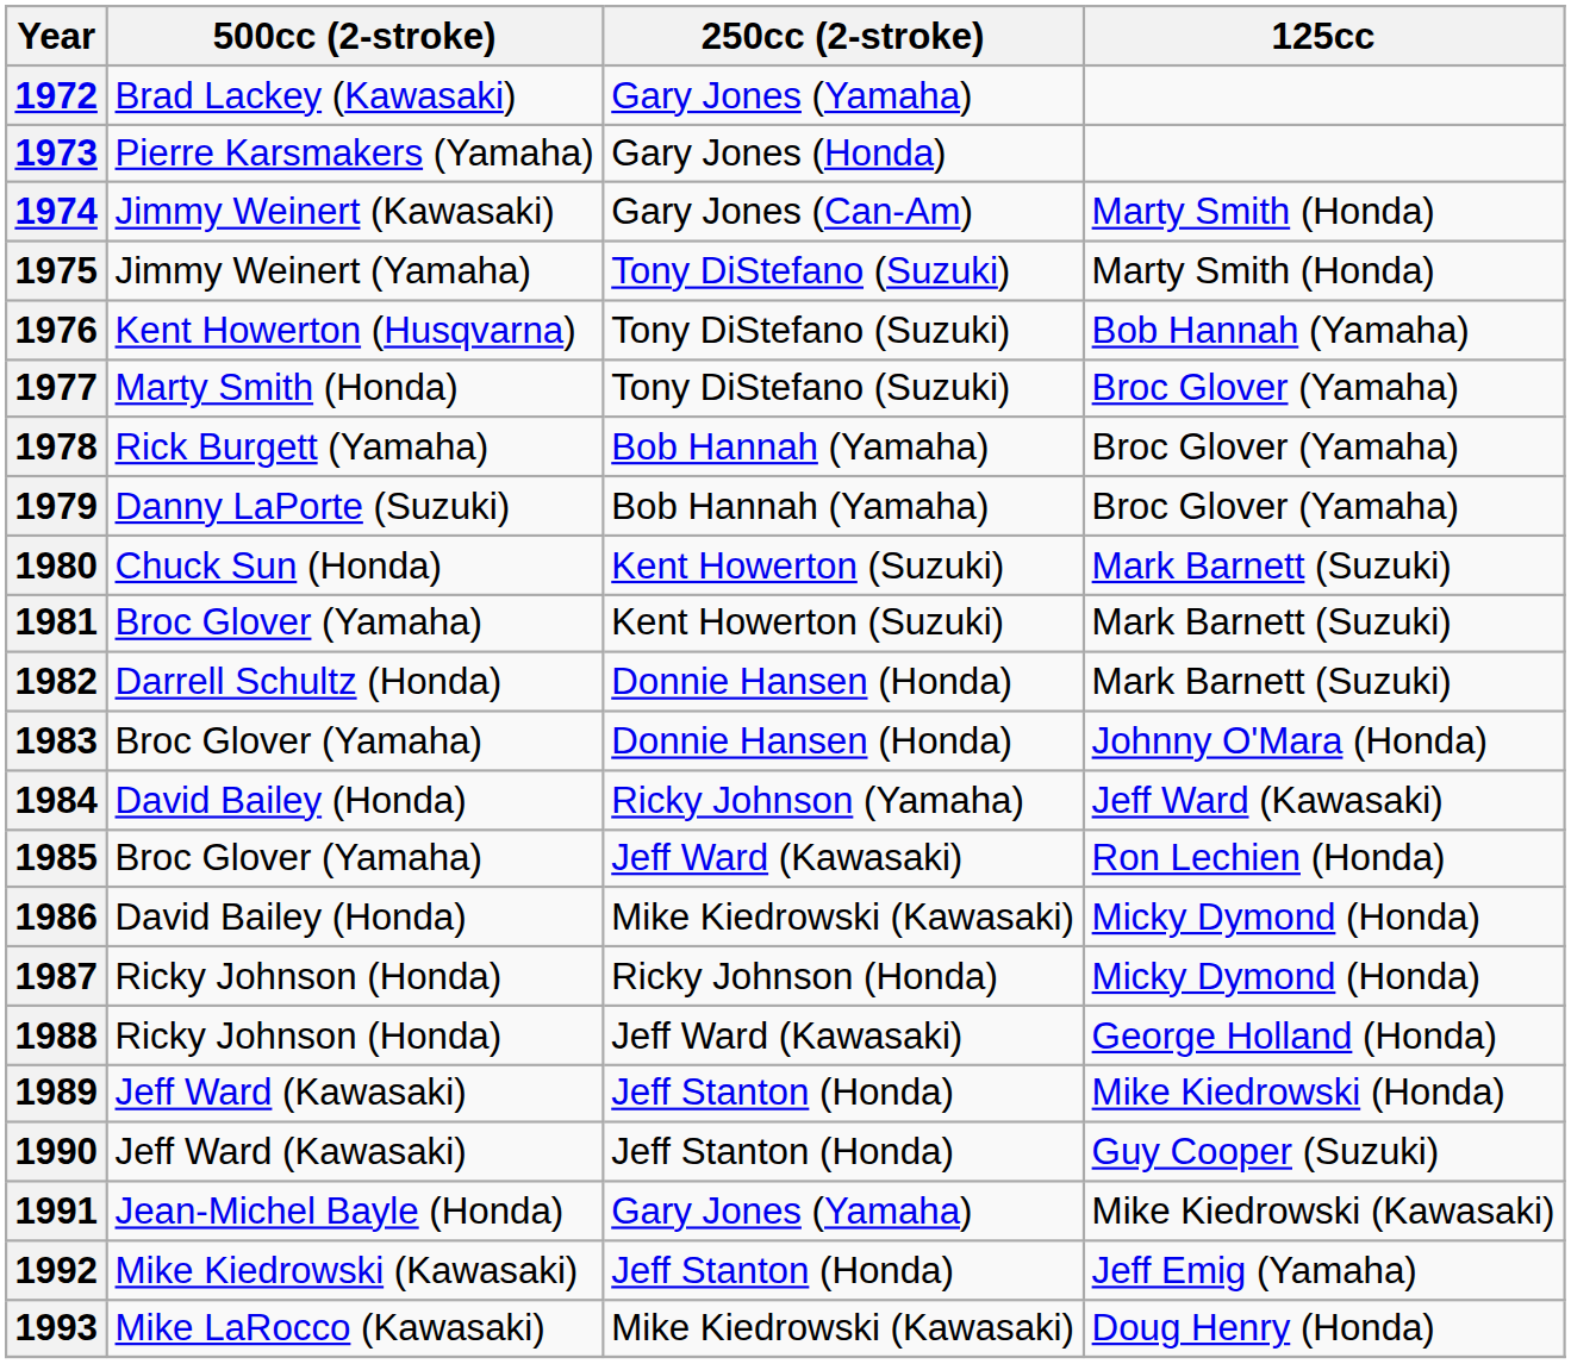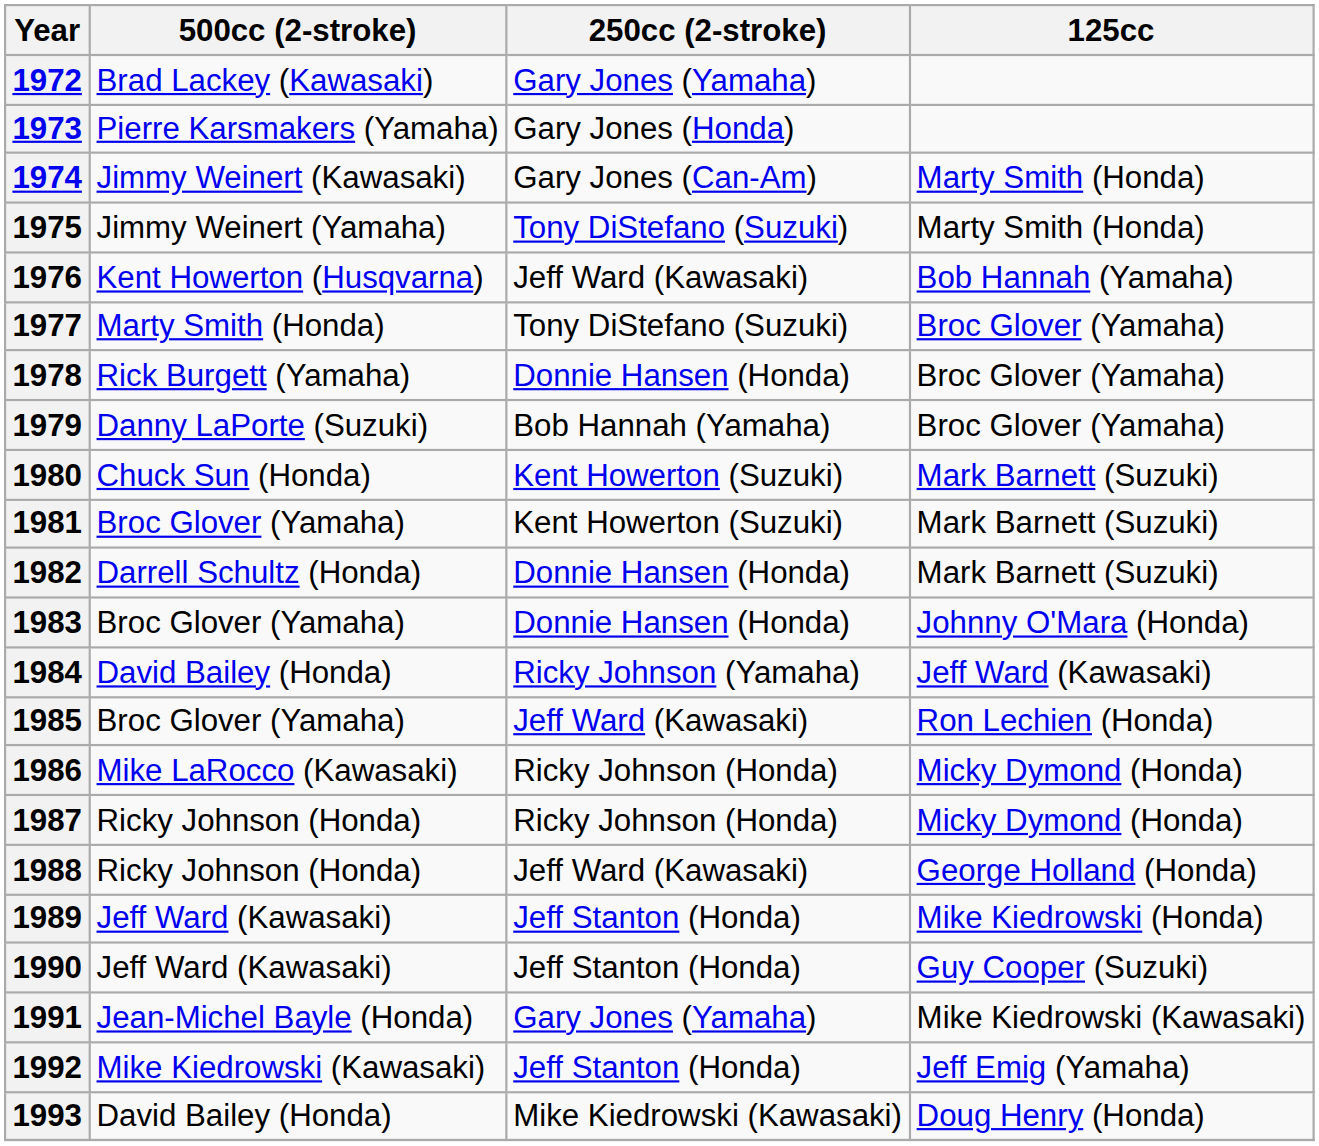 <table class="wikitable" style="font-size: 90%;">
 <tr>
 <th>Year</th>
 <th>500cc (2-stroke)</th>
 <th>250cc (2-stroke)</th>
 <th>125cc</th>
 </tr>
 <tr>
 <th><a href='#'>1972</a></th>
 <td> <a href='#'>Brad Lackey</a> (<a href='#'>Kawasaki</a>)</td>
 <td> <a href='#'>Gary Jones</a> (<a href='#'>Yamaha</a>)</td>
 <td></td>
 </tr>
 <tr>
 <th><a href='#'>1973</a></th>
 <td> <a href='#'>Pierre Karsmakers</a> (Yamaha)</td>
 <td> Gary Jones (<a href='#'>Honda</a>)</td>
 <td></td>
 </tr>
 <tr>
 <th><a href='#'>1974</a></th>
 <td> <a href='#'>Jimmy Weinert</a> (Kawasaki)</td>
 <td> Gary Jones (<a href='#'>Can-Am</a>)</td>
 <td> <a href='#'>Marty Smith</a> (Honda)</td>
 </tr>
 <tr>
 <th>1975</th>
 <td> Jimmy Weinert (Yamaha)</td>
 <td> <a href='#'>Tony DiStefano</a> (<a href='#'>Suzuki</a>)</td>
 <td> Marty Smith (Honda)</td>
 </tr>
 <tr>
 <th>1976</th>
 <td> <a href='#'>Kent Howerton</a> (<a href='#'>Husqvarna</a>)</td>
-<td> Tony DiStefano (Suzuki)</td>
+<td> Jeff Ward (Kawasaki)</td>
 <td> <a href='#'>Bob Hannah</a> (Yamaha)</td>
 </tr>
 <tr>
 <th>1977</th>
 <td> <a href='#'>Marty Smith</a> (Honda)</td>
 <td> Tony DiStefano (Suzuki)</td>
 <td> <a href='#'>Broc Glover</a> (Yamaha)</td>
 </tr>
 <tr>
 <th>1978</th>
 <td> <a href='#'>Rick Burgett</a> (Yamaha)</td>
-<td> <a href='#'>Bob Hannah</a> (Yamaha)</td>
+<td> <a href='#'>Donnie Hansen</a> (Honda)</td>
 <td> Broc Glover (Yamaha)</td>
 </tr>
 <tr>
 <th>1979</th>
 <td> <a href='#'>Danny LaPorte</a> (Suzuki)</td>
 <td> Bob Hannah (Yamaha)</td>
 <td> Broc Glover (Yamaha)</td>
 </tr>
 <tr>
 <th>1980</th>
 <td> <a href='#'>Chuck Sun</a> (Honda)</td>
 <td> <a href='#'>Kent Howerton</a> (Suzuki)</td>
 <td> <a href='#'>Mark Barnett</a> (Suzuki)</td>
 </tr>
 <tr>
 <th>1981</th>
 <td> <a href='#'>Broc Glover</a> (Yamaha)</td>
 <td> Kent Howerton (Suzuki)</td>
 <td> Mark Barnett (Suzuki)</td>
 </tr>
 <tr>
 <th>1982</th>
 <td> <a href='#'>Darrell Schultz</a> (Honda)</td>
 <td> <a href='#'>Donnie Hansen</a> (Honda)</td>
 <td> Mark Barnett (Suzuki)</td>
 </tr>
 <tr>
 <th>1983</th>
 <td> Broc Glover (Yamaha)</td>
 <td> <a href='#'>Donnie Hansen</a> (Honda)</td>
 <td> <a href='#'>Johnny O'Mara</a> (Honda)</td>
 </tr>
 <tr>
 <th>1984</th>
 <td> <a href='#'>David Bailey</a> (Honda)</td>
 <td> <a href='#'>Ricky Johnson</a> (Yamaha)</td>
 <td> <a href='#'>Jeff Ward</a> (Kawasaki)</td>
 </tr>
 <tr>
 <th>1985</th>
 <td> Broc Glover (Yamaha)</td>
 <td> <a href='#'>Jeff Ward</a> (Kawasaki)</td>
 <td> <a href='#'>Ron Lechien</a> (Honda)</td>
 </tr>
 <tr>
 <th>1986</th>
-<td> David Bailey (Honda)</td>
-<td> Mike Kiedrowski (Kawasaki)</td>
+<td> <a href='#'>Mike LaRocco</a> (Kawasaki)</td>
+<td> Ricky Johnson (Honda)</td>
 <td> <a href='#'>Micky Dymond</a> (Honda)</td>
 </tr>
 <tr>
 <th>1987</th>
 <td> Ricky Johnson (Honda)</td>
 <td> Ricky Johnson (Honda)</td>
 <td> <a href='#'>Micky Dymond</a> (Honda)</td>
 </tr>
 <tr>
 <th>1988</th>
 <td> Ricky Johnson (Honda)</td>
 <td> Jeff Ward (Kawasaki)</td>
 <td> <a href='#'>George Holland</a> (Honda)</td>
 </tr>
 <tr>
 <th>1989</th>
 <td> <a href='#'>Jeff Ward</a> (Kawasaki)</td>
 <td> <a href='#'>Jeff Stanton</a> (Honda)</td>
 <td> <a href='#'>Mike Kiedrowski</a> (Honda)</td>
 </tr>
 <tr>
 <th>1990</th>
 <td> Jeff Ward (Kawasaki)</td>
 <td> Jeff Stanton (Honda)</td>
 <td> <a href='#'>Guy Cooper</a> (Suzuki)</td>
 </tr>
 <tr>
 <th>1991</th>
 <td> <a href='#'>Jean-Michel Bayle</a> (Honda)</td>
 <td> <a href='#'>Gary Jones</a> (<a href='#'>Yamaha</a>)</td>
 <td> Mike Kiedrowski (Kawasaki)</td>
 </tr>
 <tr>
 <th>1992</th>
 <td> <a href='#'>Mike Kiedrowski</a> (Kawasaki)</td>
 <td> <a href='#'>Jeff Stanton</a> (Honda)</td>
 <td> <a href='#'>Jeff Emig</a> (Yamaha)</td>
 </tr>
 <tr>
 <th>1993</th>
-<td> <a href='#'>Mike LaRocco</a> (Kawasaki)</td>
+<td> David Bailey (Honda)</td>
 <td> Mike Kiedrowski (Kawasaki)</td>
 <td> <a href='#'>Doug Henry</a> (Honda)</td>
 </tr>
 <tr>
 </tr>
 </table>
